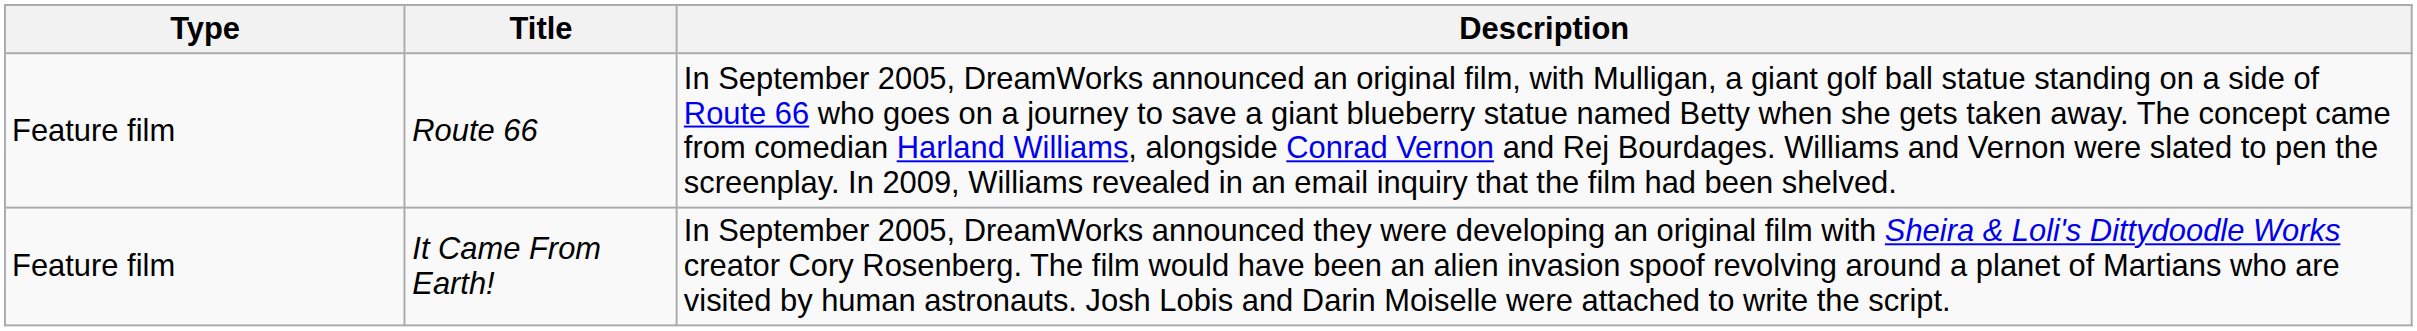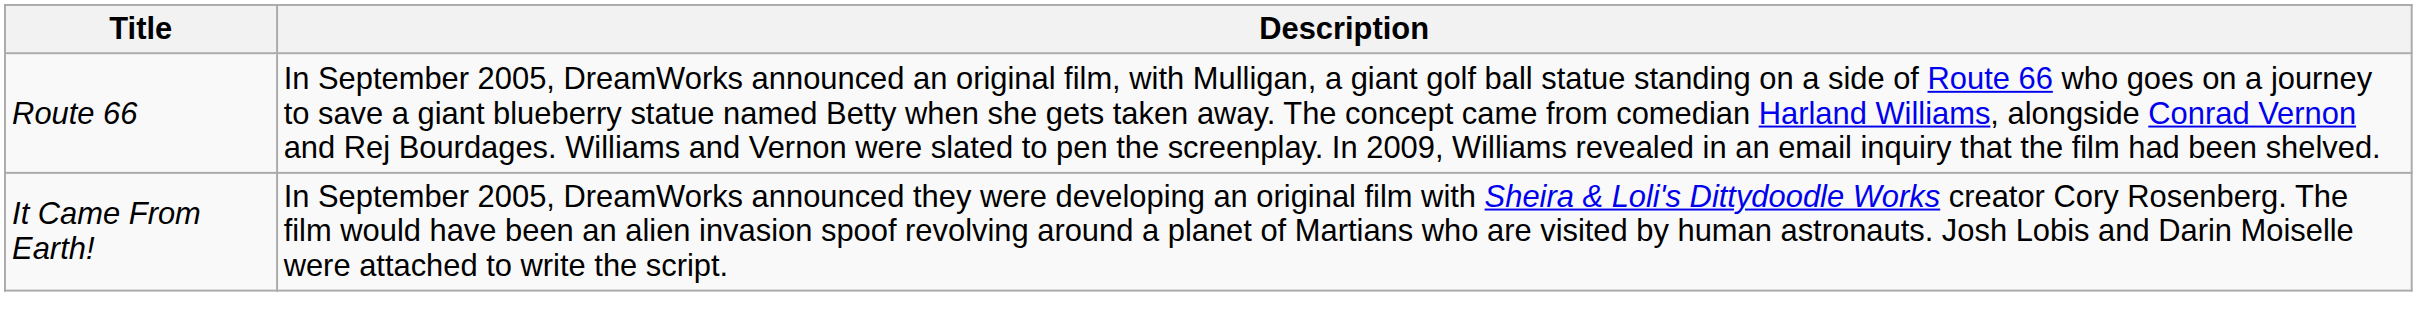 <table class="wikitable">
 <tr>
-<th style="width:150pt;">Type</th>
 <th style="width:100pt;">Title</th>
 <th>Description</th>
 </tr>
 <tr>
-<td>Feature film</td>
 <td><em>Route 66</em></td>
 <td>In September 2005, DreamWorks announced an original film, with Mulligan, a giant golf ball statue standing on a side of <a href='#'>Route 66</a> who goes on a journey to save a giant blueberry statue named Betty when she gets taken away. The concept came from comedian <a href='#'>Harland Williams</a>, alongside <a href='#'>Conrad Vernon</a> and Rej Bourdages. Williams and Vernon were slated to pen the screenplay. In 2009, Williams revealed in an email inquiry that the film had been shelved.</td>
 </tr>
 <tr>
-<td>Feature film</td>
 <td><em>It Came From Earth!</em></td>
 <td>In September 2005, DreamWorks announced they were developing an original film with <em><a href='#'>Sheira & Loli's Dittydoodle Works</a></em> creator Cory Rosenberg. The film would have been an alien invasion spoof revolving around a planet of Martians who are visited by human astronauts. Josh Lobis and Darin Moiselle were attached to write the script.</td>
 </tr>
 </table>
